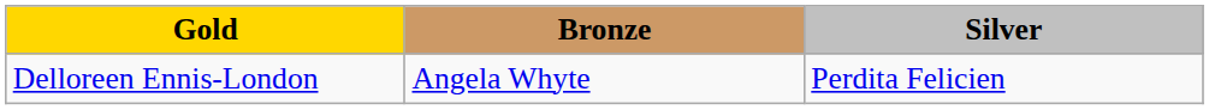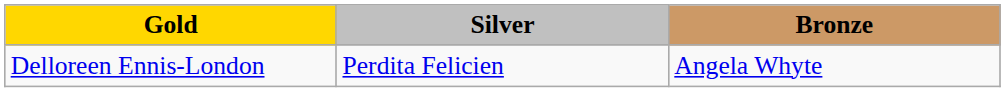 <table class="wikitable" style="text-align:left">
 <tr align="center">
 <td width=200 bgcolor=gold><strong>Gold</strong></td>
+<td width=200 bgcolor=silver><strong>Silver</strong></td>
 <td width=200 bgcolor=CC9966><strong>Bronze</strong></td>
-<td width=200 bgcolor=silver><strong>Silver</strong></td>
 </tr>
 <tr>
 <td><a href='#'>Delloreen Ennis-London</a><br><em></em></td>
+<td><a href='#'>Perdita Felicien</a><br><em></em></td>
 <td><a href='#'>Angela Whyte</a><br><em></em></td>
-<td><a href='#'>Perdita Felicien</a><br><em></em></td>
 </tr>
 </table>
